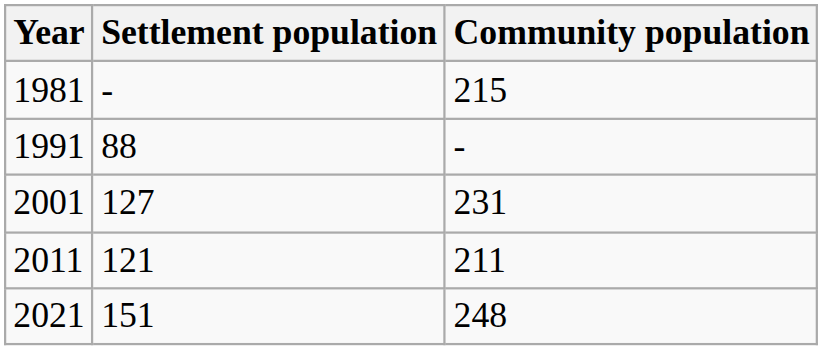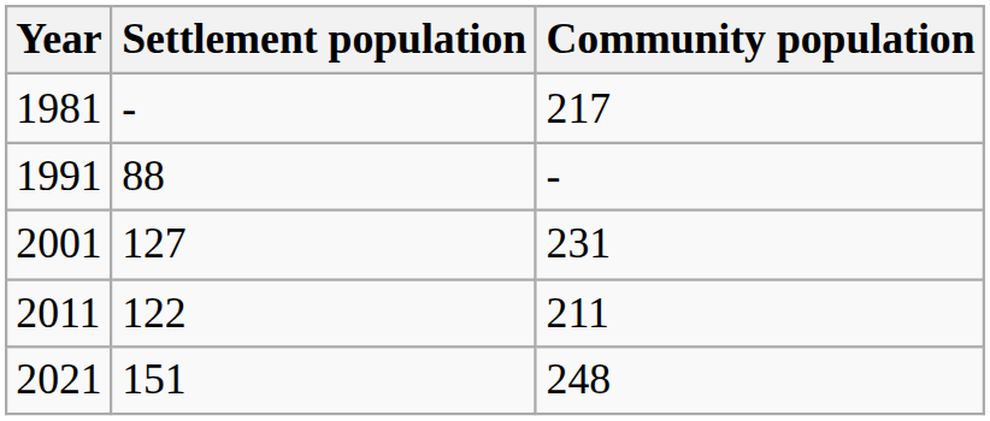 <table class="wikitable">
 <tr>
 <th>Year</th>
 <th>Settlement population</th>
 <th>Community population</th>
 </tr>
 <tr>
 <td>1981</td>
 <td>-</td>
-<td>215</td>
+<td>217</td>
 </tr>
 <tr>
 <td>1991</td>
 <td>88</td>
 <td>-</td>
 </tr>
 <tr>
 <td>2001</td>
 <td>127</td>
 <td>231</td>
 </tr>
 <tr>
 <td>2011</td>
-<td>121</td>
+<td>122</td>
 <td>211</td>
 </tr>
 <tr>
 <td>2021</td>
 <td>151</td>
 <td>248</td>
 </tr>
 </table>
